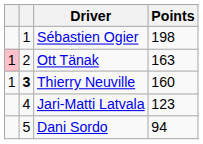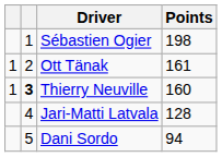 <table class="wikitable" style="font-size: 85%;">
 <tr>
 <th></th>
 <th></th>
 <th>Driver</th>
 <th>Points</th>
 </tr>
 <tr>
 <td align="left"></td>
 <td align="center">1</td>
 <td> <a href='#'>Sébastien Ogier</a></td>
 <td align="left">198</td>
 </tr>
 <tr>
-<td align="left" style="background: pink;"> 1</td>
+<td align="left"> 1</td>
 <td align="center">2</td>
 <td> <a href='#'>Ott Tänak</a></td>
-<td align="left">163</td>
+<td align="left">161</td>
 </tr>
 <tr>
 <td align="left"> 1</td>
 <td align="center"><strong>3</strong></td>
 <td> <a href='#'>Thierry Neuville</a></td>
 <td align="left">160</td>
 </tr>
 <tr>
 <td align="left"></td>
 <td align="center">4</td>
 <td> <a href='#'>Jari-Matti Latvala</a></td>
-<td align="left">123</td>
+<td align="left">128</td>
 </tr>
 <tr>
 <td align="left"></td>
 <td align="center">5</td>
 <td> <a href='#'>Dani Sordo</a></td>
 <td align="left">94</td>
 </tr>
 </table>
